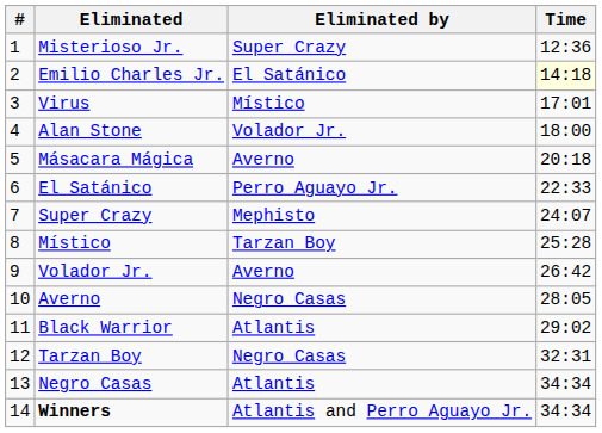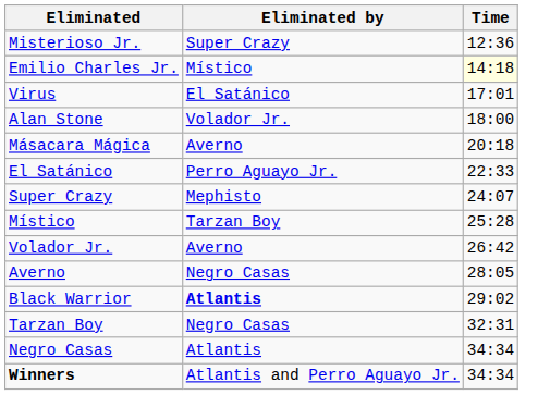 <table class="wikitable sortable">
 <tr>
-<th data-sort-type="number" scope="col">#</th>
 <th scope="col">Eliminated</th>
 <th scope="col">Eliminated by</th>
 <th scope="col">Time</th>
 </tr>
 <tr>
-<td>1</td>
 <td><a href='#'>Misterioso Jr.</a></td>
 <td><a href='#'>Super Crazy</a></td>
 <td>12:36</td>
 </tr>
 <tr>
-<td>2</td>
 <td><a href='#'>Emilio Charles Jr.</a></td>
-<td><a href='#'>El Satánico</a></td>
+<td><a href='#'>Místico</a></td>
 <td style="background: lightyellow;">14:18</td>
 </tr>
 <tr>
-<td>3</td>
 <td><a href='#'>Virus</a></td>
-<td><a href='#'>Místico</a></td>
+<td><a href='#'>El Satánico</a></td>
 <td>17:01</td>
 </tr>
 <tr>
-<td>4</td>
 <td><a href='#'>Alan Stone</a></td>
 <td><a href='#'>Volador Jr.</a></td>
 <td>18:00</td>
 </tr>
 <tr>
-<td>5</td>
 <td><a href='#'>Másacara Mágica</a></td>
 <td><a href='#'>Averno</a></td>
 <td>20:18</td>
 </tr>
 <tr>
-<td>6</td>
 <td><a href='#'>El Satánico</a></td>
 <td><a href='#'>Perro Aguayo Jr.</a></td>
 <td>22:33</td>
 </tr>
 <tr>
-<td>7</td>
 <td><a href='#'>Super Crazy</a></td>
 <td><a href='#'>Mephisto</a></td>
 <td>24:07</td>
 </tr>
 <tr>
-<td>8</td>
 <td><a href='#'>Místico</a></td>
 <td><a href='#'>Tarzan Boy</a></td>
 <td>25:28</td>
 </tr>
 <tr>
-<td>9</td>
 <td><a href='#'>Volador Jr.</a></td>
 <td><a href='#'>Averno</a></td>
 <td>26:42</td>
 </tr>
 <tr>
-<td>10</td>
 <td><a href='#'>Averno</a></td>
 <td><a href='#'>Negro Casas</a></td>
 <td>28:05</td>
 </tr>
 <tr>
-<td>11</td>
 <td><a href='#'>Black Warrior</a></td>
-<td><a href='#'>Atlantis</a></td>
+<td><strong><a href='#'>Atlantis</a></strong></td>
 <td>29:02</td>
 </tr>
 <tr>
-<td>12</td>
 <td><a href='#'>Tarzan Boy</a></td>
 <td><a href='#'>Negro Casas</a></td>
 <td>32:31</td>
 </tr>
 <tr>
-<td>13</td>
 <td><a href='#'>Negro Casas</a></td>
 <td><a href='#'>Atlantis</a></td>
 <td>34:34</td>
 </tr>
 <tr>
-<td>14</td>
 <td><strong>Winners</strong></td>
 <td><a href='#'>Atlantis</a> and <a href='#'>Perro Aguayo Jr.</a></td>
 <td>34:34</td>
 </tr>
 </table>
